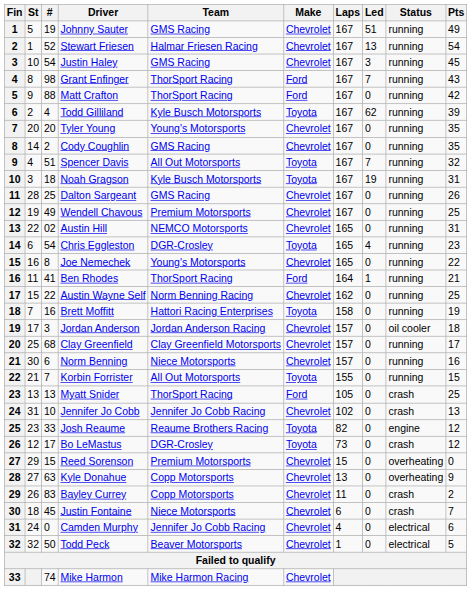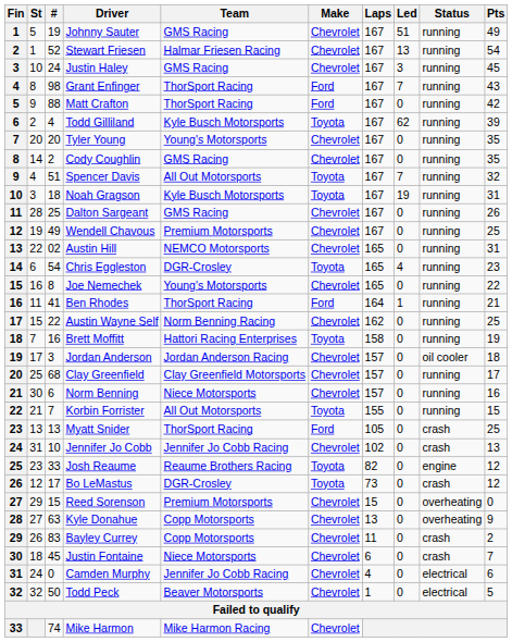 <table class="wikitable" style="font-size:95%">
 <tr>
 <th>Fin</th>
 <th>St</th>
 <th>#</th>
 <th>Driver</th>
 <th>Team</th>
 <th>Make</th>
 <th>Laps</th>
 <th>Led</th>
 <th>Status</th>
 <th>Pts</th>
 </tr>
 <tr>
 <th>1</th>
 <td>5</td>
 <td>19</td>
 <td><a href='#'>Johnny Sauter</a></td>
 <td><a href='#'>GMS Racing</a></td>
 <td><a href='#'>Chevrolet</a></td>
 <td>167</td>
 <td>51</td>
 <td>running</td>
 <td>49</td>
 </tr>
 <tr>
 <th>2</th>
 <td>1</td>
 <td>52</td>
 <td><a href='#'>Stewart Friesen</a></td>
 <td><a href='#'>Halmar Friesen Racing</a></td>
 <td><a href='#'>Chevrolet</a></td>
 <td>167</td>
 <td>13</td>
 <td>running</td>
 <td>54</td>
 </tr>
 <tr>
 <th>3</th>
 <td>10</td>
-<td>54</td>
+<td>24</td>
 <td><a href='#'>Justin Haley</a></td>
 <td><a href='#'>GMS Racing</a></td>
 <td><a href='#'>Chevrolet</a></td>
 <td>167</td>
 <td>3</td>
 <td>running</td>
 <td>45</td>
 </tr>
 <tr>
 <th>4</th>
 <td>8</td>
 <td>98</td>
 <td><a href='#'>Grant Enfinger</a></td>
 <td><a href='#'>ThorSport Racing</a></td>
 <td><a href='#'>Ford</a></td>
 <td>167</td>
 <td>7</td>
 <td>running</td>
 <td>43</td>
 </tr>
 <tr>
 <th>5</th>
 <td>9</td>
 <td>88</td>
 <td><a href='#'>Matt Crafton</a></td>
 <td><a href='#'>ThorSport Racing</a></td>
 <td><a href='#'>Ford</a></td>
 <td>167</td>
 <td>0</td>
 <td>running</td>
 <td>42</td>
 </tr>
 <tr>
 <th>6</th>
 <td>2</td>
 <td>4</td>
 <td><a href='#'>Todd Gilliland</a></td>
 <td><a href='#'>Kyle Busch Motorsports</a></td>
 <td><a href='#'>Toyota</a></td>
 <td>167</td>
 <td>62</td>
 <td>running</td>
 <td>39</td>
 </tr>
 <tr>
 <th>7</th>
 <td>20</td>
 <td>20</td>
 <td><a href='#'>Tyler Young</a></td>
 <td><a href='#'>Young's Motorsports</a></td>
 <td><a href='#'>Chevrolet</a></td>
 <td>167</td>
 <td>0</td>
 <td>running</td>
 <td>35</td>
 </tr>
 <tr>
 <th>8</th>
 <td>14</td>
 <td>2</td>
 <td><a href='#'>Cody Coughlin</a></td>
 <td><a href='#'>GMS Racing</a></td>
 <td><a href='#'>Chevrolet</a></td>
 <td>167</td>
 <td>0</td>
 <td>running</td>
 <td>35</td>
 </tr>
 <tr>
 <th>9</th>
 <td>4</td>
 <td>51</td>
 <td><a href='#'>Spencer Davis</a></td>
 <td><a href='#'>All Out Motorsports</a></td>
 <td><a href='#'>Toyota</a></td>
 <td>167</td>
 <td>7</td>
 <td>running</td>
 <td>32</td>
 </tr>
 <tr>
 <th>10</th>
 <td>3</td>
 <td>18</td>
 <td><a href='#'>Noah Gragson</a></td>
 <td><a href='#'>Kyle Busch Motorsports</a></td>
 <td><a href='#'>Toyota</a></td>
 <td>167</td>
 <td>19</td>
 <td>running</td>
 <td>31</td>
 </tr>
 <tr>
 <th>11</th>
 <td>28</td>
 <td>25</td>
 <td><a href='#'>Dalton Sargeant</a></td>
 <td><a href='#'>GMS Racing</a></td>
 <td><a href='#'>Chevrolet</a></td>
 <td>167</td>
 <td>0</td>
 <td>running</td>
 <td>26</td>
 </tr>
 <tr>
 <th>12</th>
 <td>19</td>
 <td>49</td>
 <td><a href='#'>Wendell Chavous</a></td>
 <td><a href='#'>Premium Motorsports</a></td>
 <td><a href='#'>Chevrolet</a></td>
 <td>167</td>
 <td>0</td>
 <td>running</td>
 <td>25</td>
 </tr>
 <tr>
 <th>13</th>
 <td>22</td>
 <td>02</td>
 <td><a href='#'>Austin Hill</a></td>
 <td><a href='#'>NEMCO Motorsports</a></td>
 <td><a href='#'>Chevrolet</a></td>
 <td>165</td>
 <td>0</td>
 <td>running</td>
 <td>31</td>
 </tr>
 <tr>
 <th>14</th>
 <td>6</td>
 <td>54</td>
 <td><a href='#'>Chris Eggleston</a></td>
 <td><a href='#'>DGR-Crosley</a></td>
 <td><a href='#'>Toyota</a></td>
 <td>165</td>
 <td>4</td>
 <td>running</td>
 <td>23</td>
 </tr>
 <tr>
 <th>15</th>
 <td>16</td>
 <td>8</td>
 <td><a href='#'>Joe Nemechek</a></td>
 <td><a href='#'>Young's Motorsports</a></td>
 <td><a href='#'>Chevrolet</a></td>
 <td>165</td>
 <td>0</td>
 <td>running</td>
 <td>22</td>
 </tr>
 <tr>
 <th>16</th>
 <td>11</td>
 <td>41</td>
 <td><a href='#'>Ben Rhodes</a></td>
 <td><a href='#'>ThorSport Racing</a></td>
 <td><a href='#'>Ford</a></td>
 <td>164</td>
 <td>1</td>
 <td>running</td>
 <td>21</td>
 </tr>
 <tr>
 <th>17</th>
 <td>15</td>
 <td>22</td>
 <td><a href='#'>Austin Wayne Self</a></td>
 <td><a href='#'>Norm Benning Racing</a></td>
 <td><a href='#'>Chevrolet</a></td>
 <td>162</td>
 <td>0</td>
 <td>running</td>
 <td>25</td>
 </tr>
 <tr>
 <th>18</th>
 <td>7</td>
 <td>16</td>
 <td><a href='#'>Brett Moffitt</a></td>
 <td><a href='#'>Hattori Racing Enterprises</a></td>
 <td><a href='#'>Toyota</a></td>
 <td>158</td>
 <td>0</td>
 <td>running</td>
 <td>19</td>
 </tr>
 <tr>
 <th>19</th>
 <td>17</td>
 <td>3</td>
 <td><a href='#'>Jordan Anderson</a></td>
 <td><a href='#'>Jordan Anderson Racing</a></td>
 <td><a href='#'>Chevrolet</a></td>
 <td>157</td>
 <td>0</td>
 <td>oil cooler</td>
 <td>18</td>
 </tr>
 <tr>
 <th>20</th>
 <td>25</td>
 <td>68</td>
 <td><a href='#'>Clay Greenfield</a></td>
 <td><a href='#'>Clay Greenfield Motorsports</a></td>
 <td><a href='#'>Chevrolet</a></td>
 <td>157</td>
 <td>0</td>
 <td>running</td>
 <td>17</td>
 </tr>
 <tr>
 <th>21</th>
 <td>30</td>
 <td>6</td>
 <td><a href='#'>Norm Benning</a></td>
 <td><a href='#'>Niece Motorsports</a></td>
 <td><a href='#'>Chevrolet</a></td>
 <td>157</td>
 <td>0</td>
 <td>running</td>
 <td>16</td>
 </tr>
 <tr>
 <th>22</th>
 <td>21</td>
 <td>7</td>
 <td><a href='#'>Korbin Forrister</a></td>
 <td><a href='#'>All Out Motorsports</a></td>
 <td><a href='#'>Toyota</a></td>
 <td>155</td>
 <td>0</td>
 <td>running</td>
 <td>15</td>
 </tr>
 <tr>
 <th>23</th>
 <td>13</td>
 <td>13</td>
 <td><a href='#'>Myatt Snider</a></td>
 <td><a href='#'>ThorSport Racing</a></td>
 <td><a href='#'>Ford</a></td>
 <td>105</td>
 <td>0</td>
 <td>crash</td>
 <td>25</td>
 </tr>
 <tr>
 <th>24</th>
 <td>31</td>
 <td>10</td>
 <td><a href='#'>Jennifer Jo Cobb</a></td>
 <td><a href='#'>Jennifer Jo Cobb Racing</a></td>
 <td><a href='#'>Chevrolet</a></td>
 <td>102</td>
 <td>0</td>
 <td>crash</td>
 <td>13</td>
 </tr>
 <tr>
 <th>25</th>
 <td>23</td>
 <td>33</td>
 <td><a href='#'>Josh Reaume</a></td>
 <td><a href='#'>Reaume Brothers Racing</a></td>
 <td><a href='#'>Toyota</a></td>
 <td>82</td>
 <td>0</td>
 <td>engine</td>
 <td>12</td>
 </tr>
 <tr>
 <th>26</th>
 <td>12</td>
 <td>17</td>
 <td><a href='#'>Bo LeMastus</a></td>
 <td><a href='#'>DGR-Crosley</a></td>
 <td><a href='#'>Toyota</a></td>
 <td>73</td>
 <td>0</td>
 <td>crash</td>
 <td>12</td>
 </tr>
 <tr>
 <th>27</th>
 <td>29</td>
 <td>15</td>
 <td><a href='#'>Reed Sorenson</a></td>
 <td><a href='#'>Premium Motorsports</a></td>
 <td><a href='#'>Chevrolet</a></td>
 <td>15</td>
 <td>0</td>
 <td>overheating</td>
 <td>0</td>
 </tr>
 <tr>
 <th>28</th>
 <td>27</td>
 <td>63</td>
 <td><a href='#'>Kyle Donahue</a></td>
 <td><a href='#'>Copp Motorsports</a></td>
 <td><a href='#'>Chevrolet</a></td>
 <td>13</td>
 <td>0</td>
 <td>overheating</td>
 <td>9</td>
 </tr>
 <tr>
 <th>29</th>
 <td>26</td>
 <td>83</td>
 <td><a href='#'>Bayley Currey</a></td>
 <td><a href='#'>Copp Motorsports</a></td>
 <td><a href='#'>Chevrolet</a></td>
 <td>11</td>
 <td>0</td>
 <td>crash</td>
 <td>2</td>
 </tr>
 <tr>
 <th>30</th>
 <td>18</td>
 <td>45</td>
 <td><a href='#'>Justin Fontaine</a></td>
 <td><a href='#'>Niece Motorsports</a></td>
 <td><a href='#'>Chevrolet</a></td>
 <td>6</td>
 <td>0</td>
 <td>crash</td>
 <td>7</td>
 </tr>
 <tr>
 <th>31</th>
 <td>24</td>
 <td>0</td>
 <td><a href='#'>Camden Murphy</a></td>
 <td><a href='#'>Jennifer Jo Cobb Racing</a></td>
 <td><a href='#'>Chevrolet</a></td>
 <td>4</td>
 <td>0</td>
 <td>electrical</td>
 <td>6</td>
 </tr>
 <tr>
 <th>32</th>
 <td>32</td>
 <td>50</td>
 <td><a href='#'>Todd Peck</a></td>
 <td><a href='#'>Beaver Motorsports</a></td>
 <td><a href='#'>Chevrolet</a></td>
 <td>1</td>
 <td>0</td>
 <td>electrical</td>
 <td>5</td>
 </tr>
 <tr>
 <th colspan="10">Failed to qualify</th>
 </tr>
 <tr>
 <th>33</th>
 <th></th>
 <td>74</td>
 <td><a href='#'>Mike Harmon</a></td>
 <td><a href='#'>Mike Harmon Racing</a></td>
 <td><a href='#'>Chevrolet</a></td>
 <th colspan="4"></th>
 </tr>
 </table>
